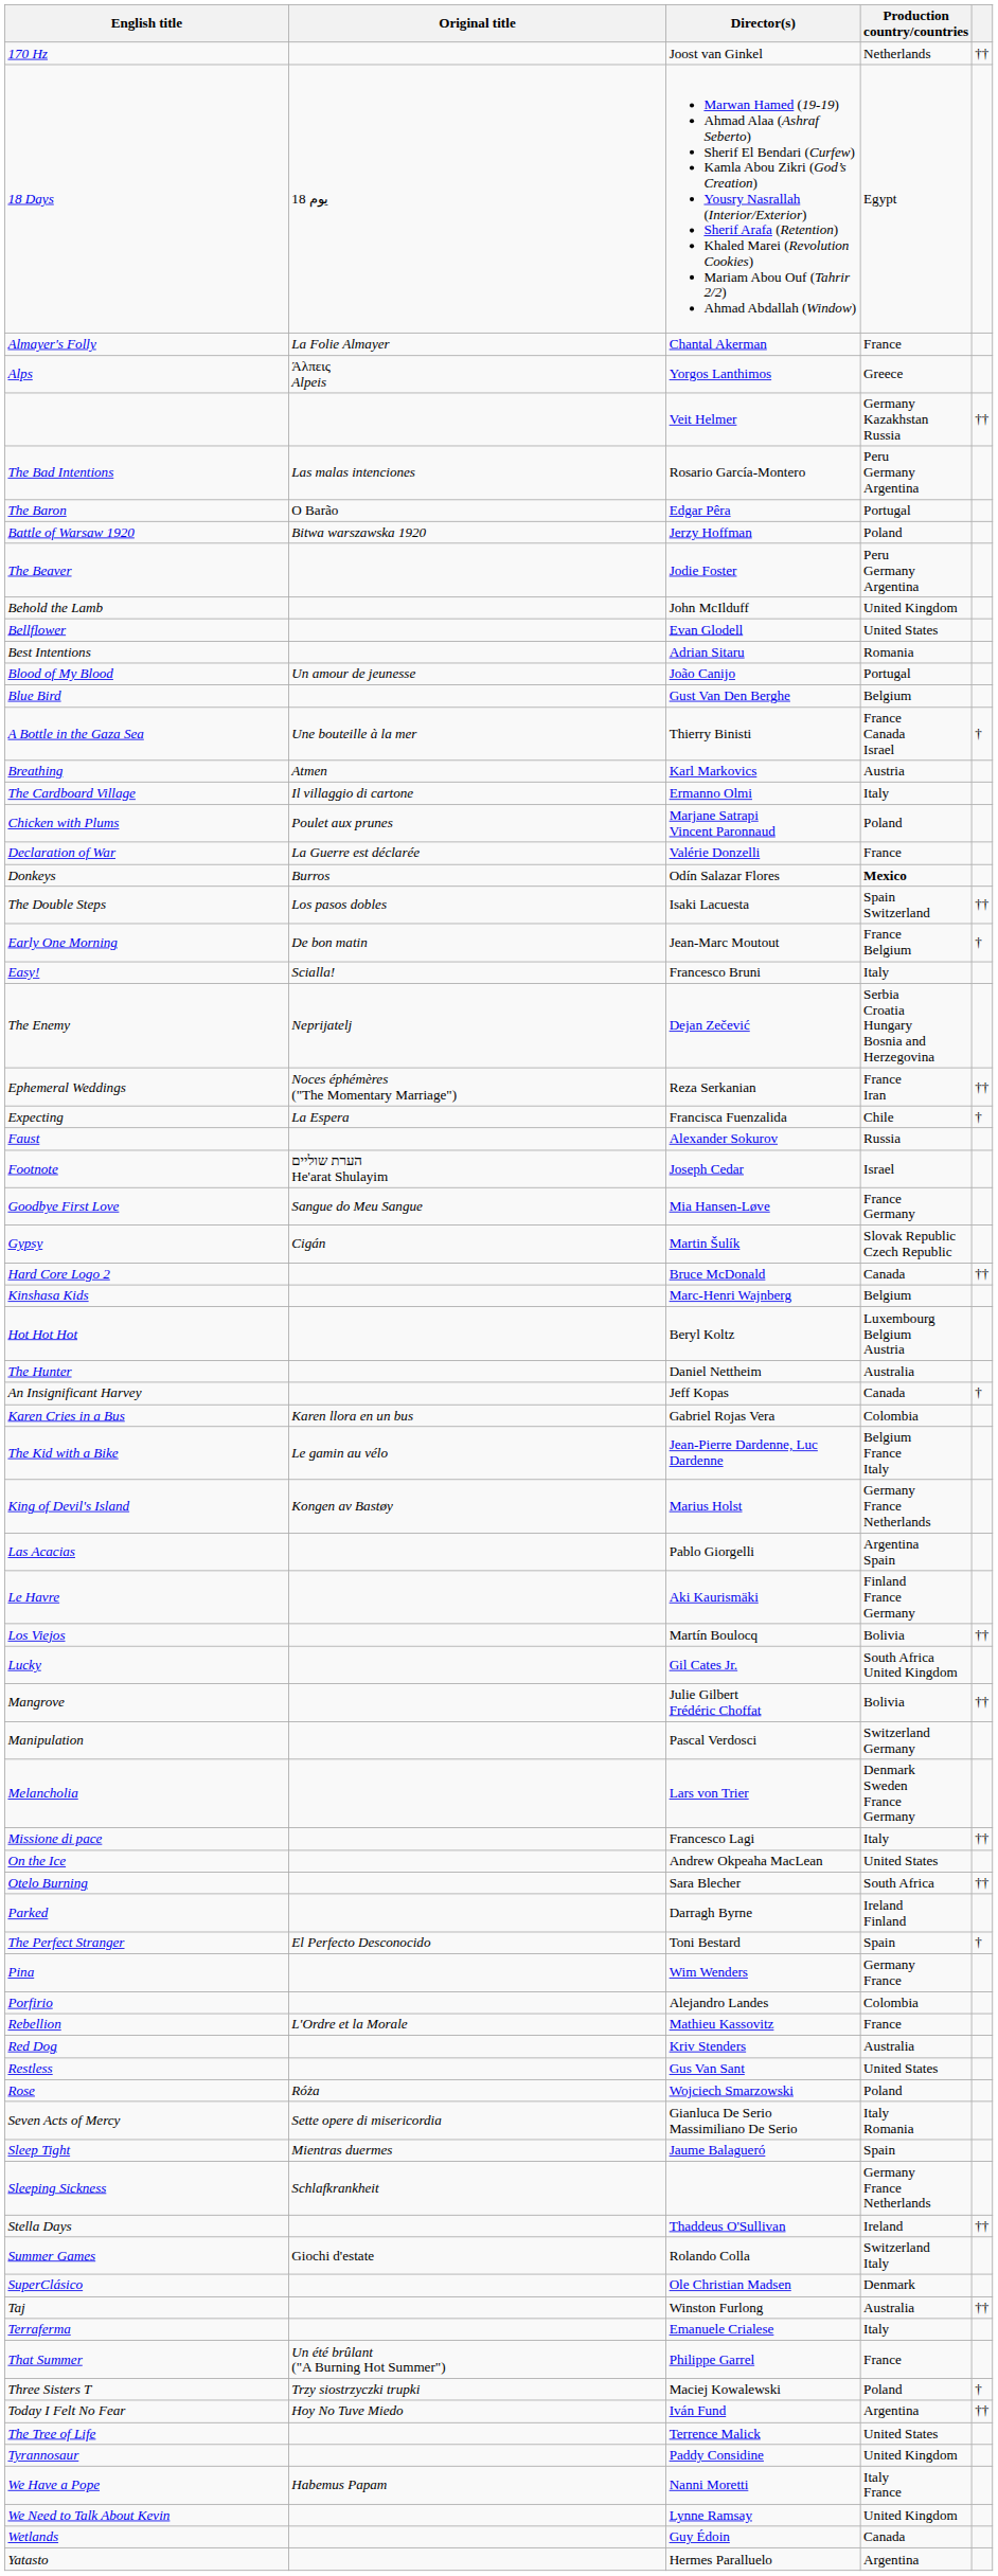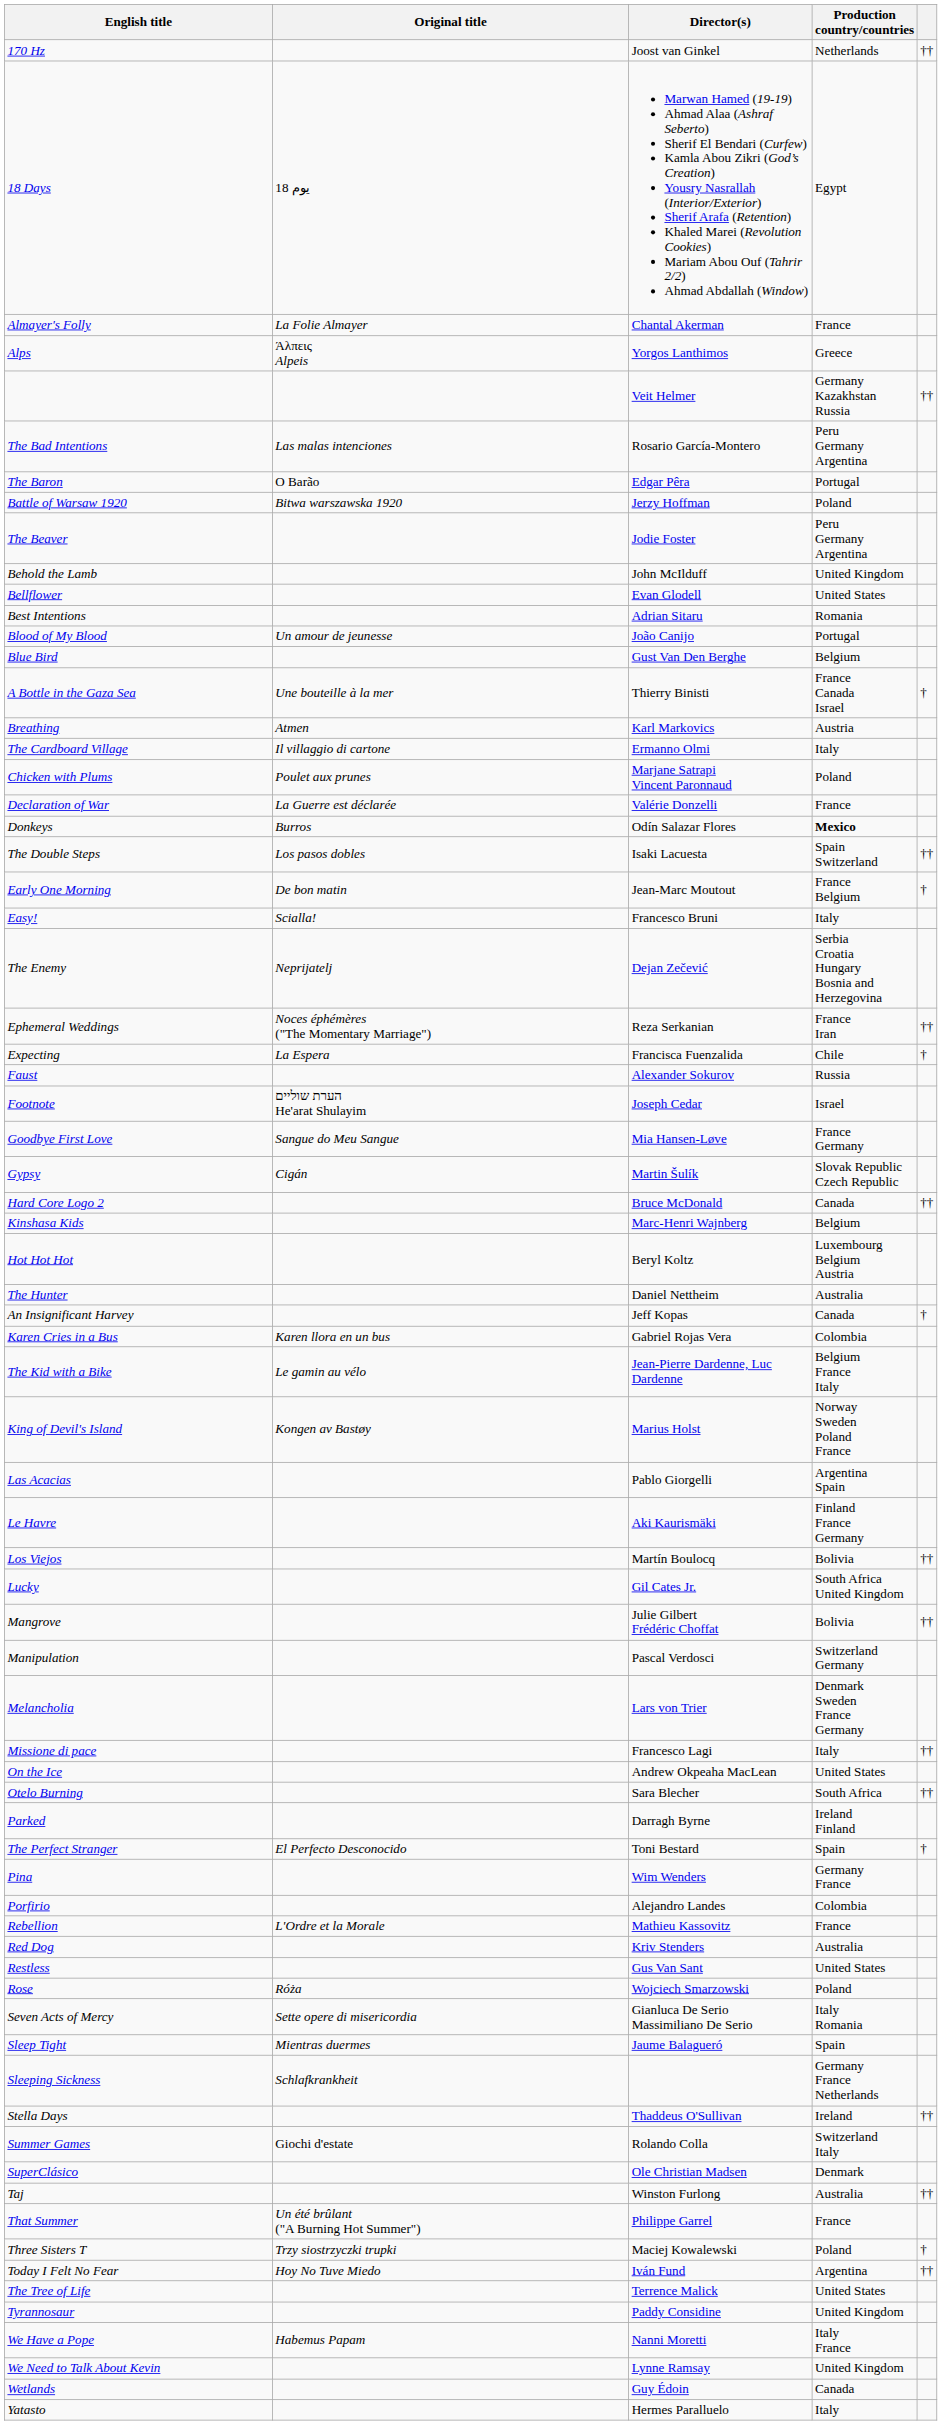 <table class="sortable wikitable" width="90%" cellpadding="5">
 <tr>
 <th width="30%">English title</th>
 <th width="40%">Original title</th>
 <th width="20%">Director(s)</th>
 <th width="10%">Production country/countries</th>
 <th width="3%"></th>
 </tr>
 <tr>
 <td><em><a href='#'>170 Hz</a></em></td>
 <td></td>
 <td>Joost van Ginkel</td>
 <td>Netherlands</td>
 <td>††</td>
 </tr>
 <tr>
 <td><em><a href='#'>18 Days</a></em></td>
 <td>18 يوم</td>
 <td><br><ul><li><a href='#'>Marwan Hamed</a> (<em>19-19</em>)</li><li>Ahmad Alaa (<em>Ashraf Seberto</em>)</li><li>Sherif El Bendari (<em>Curfew</em>)</li><li>Kamla Abou Zikri (<em>God’s Creation</em>)</li><li><a href='#'>Yousry Nasrallah</a> (<em>Interior/Exterior</em>)</li><li><a href='#'>Sherif Arafa</a> (<em>Retention</em>)</li><li>Khaled Marei (<em>Revolution Cookies</em>)</li><li>Mariam Abou Ouf (<em>Tahrir 2/2</em>)</li><li>Ahmad Abdallah (<em>Window</em>)</li></ul></td>
 <td>Egypt</td>
 <td></td>
 </tr>
 <tr>
 <td><em><a href='#'>Almayer's Folly</a></em></td>
 <td><em>La Folie Almayer</em></td>
 <td><a href='#'>Chantal Akerman</a></td>
 <td>France</td>
 <td></td>
 </tr>
 <tr>
 <td><em><a href='#'>Alps</a></em></td>
 <td>Άλπεις<br><em>Alpeis</em></td>
 <td><a href='#'>Yorgos Lanthimos</a></td>
 <td>Greece</td>
 <td></td>
 </tr>
 <tr>
 <td><em></em></td>
 <td></td>
 <td><a href='#'>Veit Helmer</a></td>
 <td>Germany<br>Kazakhstan<br>Russia</td>
 <td>††</td>
 </tr>
 <tr>
 <td><em><a href='#'>The Bad Intentions</a></em></td>
 <td><em>Las malas intenciones</em></td>
 <td>Rosario García-Montero</td>
 <td>Peru<br>Germany<br>Argentina</td>
 <td></td>
 </tr>
 <tr>
 <td><em><a href='#'>The Baron</a></em></td>
 <td>O Barão</td>
 <td><a href='#'>Edgar Pêra</a></td>
 <td>Portugal</td>
 <td></td>
 </tr>
 <tr>
 <td><em><a href='#'>Battle of Warsaw 1920</a></em></td>
 <td><em>Bitwa warszawska 1920</em></td>
 <td><a href='#'>Jerzy Hoffman</a></td>
 <td>Poland</td>
 <td></td>
 </tr>
 <tr>
 <td><em><a href='#'>The Beaver</a></em></td>
 <td></td>
 <td><a href='#'>Jodie Foster</a></td>
 <td>Peru<br>Germany<br>Argentina</td>
 <td></td>
 </tr>
 <tr>
 <td><em>Behold the Lamb</em></td>
 <td></td>
 <td>John McIlduff</td>
 <td>United Kingdom</td>
 <td></td>
 </tr>
 <tr>
 <td><em><a href='#'>Bellflower</a></em></td>
 <td></td>
 <td><a href='#'>Evan Glodell</a></td>
 <td>United States</td>
 <td></td>
 </tr>
 <tr>
 <td><em>Best Intentions</em></td>
 <td></td>
 <td><a href='#'>Adrian Sitaru</a></td>
 <td>Romania</td>
 <td></td>
 </tr>
 <tr>
 <td><em><a href='#'>Blood of My Blood</a></em></td>
 <td><em>Un amour de jeunesse</em></td>
 <td><a href='#'>João Canijo</a></td>
 <td>Portugal</td>
 <td></td>
 </tr>
 <tr>
 <td><em><a href='#'>Blue Bird</a></em></td>
 <td></td>
 <td><a href='#'>Gust Van Den Berghe</a></td>
 <td>Belgium</td>
 <td></td>
 </tr>
 <tr>
 <td><em><a href='#'>A Bottle in the Gaza Sea</a></em></td>
 <td><em>Une bouteille à la mer</em></td>
 <td>Thierry Binisti</td>
 <td>France<br>Canada<br>Israel</td>
 <td>†</td>
 </tr>
 <tr>
 <td><em><a href='#'>Breathing</a></em></td>
 <td><em>Atmen</em></td>
 <td><a href='#'>Karl Markovics</a></td>
 <td>Austria</td>
 <td></td>
 </tr>
 <tr>
 <td><em><a href='#'>The Cardboard Village</a></em></td>
 <td><em>Il villaggio di cartone</em></td>
 <td><a href='#'>Ermanno Olmi</a></td>
 <td>Italy</td>
 <td></td>
 </tr>
 <tr>
 <td><em><a href='#'>Chicken with Plums</a></em></td>
 <td><em>Poulet aux prunes</em></td>
 <td><a href='#'>Marjane Satrapi</a><br><a href='#'>Vincent Paronnaud</a></td>
 <td>Poland</td>
 <td></td>
 </tr>
 <tr>
 <td><em><a href='#'>Declaration of War</a></em></td>
 <td><em>La Guerre est déclarée</em></td>
 <td><a href='#'>Valérie Donzelli</a></td>
 <td>France</td>
 <td></td>
 </tr>
 <tr>
 <td><em>Donkeys</em></td>
 <td><em>Burros</em></td>
 <td>Odín Salazar Flores</td>
 <td><strong>Mexico</strong></td>
 <td></td>
 </tr>
 <tr>
 <td><em>The Double Steps</em></td>
 <td><em>Los pasos dobles</em></td>
 <td>Isaki Lacuesta</td>
 <td>Spain<br>Switzerland</td>
 <td>††</td>
 </tr>
 <tr>
 <td><em><a href='#'>Early One Morning</a></em></td>
 <td><em>De bon matin</em></td>
 <td>Jean-Marc Moutout</td>
 <td>France<br>Belgium</td>
 <td>†</td>
 </tr>
 <tr>
 <td><em><a href='#'>Easy!</a></em></td>
 <td><em>Scialla!</em></td>
 <td>Francesco Bruni</td>
 <td>Italy</td>
 <td></td>
 </tr>
 <tr>
 <td><em>The Enemy</em></td>
 <td><em>Neprijatelj</em></td>
 <td><a href='#'>Dejan Zečević</a></td>
 <td>Serbia<br>Croatia<br>Hungary<br>Bosnia and Herzegovina</td>
 <td></td>
 </tr>
 <tr>
 <td><em>Ephemeral Weddings</em></td>
 <td><em>Noces éphémères</em><br>("The Momentary Marriage")</td>
 <td>Reza Serkanian</td>
 <td>France<br>Iran</td>
 <td>††</td>
 </tr>
 <tr>
 <td><em>Expecting</em></td>
 <td><em>La Espera</em></td>
 <td>Francisca Fuenzalida</td>
 <td>Chile</td>
 <td>†</td>
 </tr>
 <tr>
 <td><em><a href='#'>Faust</a></em></td>
 <td></td>
 <td><a href='#'>Alexander Sokurov</a></td>
 <td>Russia</td>
 <td></td>
 </tr>
 <tr>
 <td><em><a href='#'>Footnote</a></em></td>
 <td>הערת שוליים<br>He'arat Shulayim</td>
 <td><a href='#'>Joseph Cedar</a></td>
 <td>Israel</td>
 <td></td>
 </tr>
 <tr>
 <td><em><a href='#'>Goodbye First Love</a></em></td>
 <td><em>Sangue do Meu Sangue</em></td>
 <td><a href='#'>Mia Hansen-Løve</a></td>
 <td>France<br>Germany</td>
 <td></td>
 </tr>
 <tr>
 <td><em><a href='#'>Gypsy</a></em></td>
 <td><em>Cigán</em></td>
 <td><a href='#'>Martin Šulík</a></td>
 <td>Slovak Republic<br>Czech Republic</td>
 <td></td>
 </tr>
 <tr>
 <td><em><a href='#'>Hard Core Logo 2</a></em></td>
 <td></td>
 <td><a href='#'>Bruce McDonald</a></td>
 <td>Canada</td>
 <td>††</td>
 </tr>
 <tr>
 <td><em><a href='#'>Kinshasa Kids</a></em></td>
 <td></td>
 <td><a href='#'>Marc-Henri Wajnberg</a></td>
 <td>Belgium</td>
 <td></td>
 </tr>
 <tr>
 <td><em><a href='#'>Hot Hot Hot</a></em></td>
 <td></td>
 <td>Beryl Koltz</td>
 <td>Luxembourg<br>Belgium<br>Austria</td>
 <td></td>
 </tr>
 <tr>
 <td><em><a href='#'>The Hunter</a></em></td>
 <td></td>
 <td>Daniel Nettheim</td>
 <td>Australia</td>
 <td></td>
 </tr>
 <tr>
 <td><em>An Insignificant Harvey</em></td>
 <td></td>
 <td>Jeff Kopas</td>
 <td>Canada</td>
 <td>†</td>
 </tr>
 <tr>
 <td><em><a href='#'>Karen Cries in a Bus</a></em></td>
 <td><em>Karen llora en un bus</em></td>
 <td>Gabriel Rojas Vera</td>
 <td>Colombia</td>
 <td></td>
 </tr>
 <tr>
 <td><em><a href='#'>The Kid with a Bike</a></em></td>
 <td><em>Le gamin au vélo</em></td>
 <td><a href='#'>Jean-Pierre Dardenne, Luc Dardenne</a></td>
 <td>Belgium<br>France<br>Italy</td>
 <td></td>
 </tr>
 <tr>
 <td><em><a href='#'>King of Devil's Island</a></em></td>
 <td><em>Kongen av Bastøy</em></td>
 <td><a href='#'>Marius Holst</a></td>
-<td>Germany<br>France<br>Netherlands</td>
+<td>Norway<br>Sweden<br>Poland<br>France</td>
 <td></td>
 </tr>
 <tr>
 <td><em><a href='#'>Las Acacias</a></em></td>
 <td></td>
 <td>Pablo Giorgelli</td>
 <td>Argentina<br>Spain</td>
 <td></td>
 </tr>
 <tr>
 <td><em><a href='#'>Le Havre</a></em></td>
 <td></td>
 <td><a href='#'>Aki Kaurismäki</a></td>
 <td>Finland<br>France<br>Germany</td>
 <td></td>
 </tr>
 <tr>
 <td><em><a href='#'>Los Viejos</a></em></td>
 <td></td>
 <td>Martín Boulocq</td>
 <td>Bolivia</td>
 <td>††</td>
 </tr>
 <tr>
 <td><em><a href='#'>Lucky</a></em></td>
 <td></td>
 <td><a href='#'>Gil Cates Jr.</a></td>
 <td>South Africa<br>United Kingdom</td>
 <td></td>
 </tr>
 <tr>
 <td><em>Mangrove</em></td>
 <td></td>
 <td>Julie Gilbert<br><a href='#'>Frédéric Choffat</a></td>
 <td>Bolivia</td>
 <td>††</td>
 </tr>
 <tr>
 <td><em>Manipulation</em></td>
 <td></td>
 <td>Pascal Verdosci</td>
 <td>Switzerland<br>Germany</td>
 <td></td>
 </tr>
 <tr>
 <td><em><a href='#'>Melancholia</a></em></td>
 <td></td>
 <td><a href='#'>Lars von Trier</a></td>
 <td>Denmark<br>Sweden<br>France<br>Germany</td>
 <td></td>
 </tr>
 <tr>
 <td><em><a href='#'>Missione di pace</a></em></td>
 <td></td>
 <td>Francesco Lagi</td>
 <td>Italy</td>
 <td>††</td>
 </tr>
 <tr>
 <td><em><a href='#'>On the Ice</a></em></td>
 <td></td>
 <td>Andrew Okpeaha MacLean</td>
 <td>United States</td>
 <td></td>
 </tr>
 <tr>
 <td><em><a href='#'>Otelo Burning</a></em></td>
 <td></td>
 <td>Sara Blecher</td>
 <td>South Africa</td>
 <td>††</td>
 </tr>
 <tr>
 <td><em><a href='#'>Parked</a></em></td>
 <td></td>
 <td>Darragh Byrne</td>
 <td>Ireland<br>Finland</td>
 <td></td>
 </tr>
 <tr>
 <td><em><a href='#'>The Perfect Stranger</a></em></td>
 <td><em>El Perfecto Desconocido</em></td>
 <td>Toni Bestard</td>
 <td>Spain</td>
 <td>†</td>
 </tr>
 <tr>
 <td><em><a href='#'>Pina</a></em></td>
 <td></td>
 <td><a href='#'>Wim Wenders</a></td>
 <td>Germany<br>France</td>
 <td></td>
 </tr>
 <tr>
 <td><em><a href='#'>Porfirio</a></em></td>
 <td></td>
 <td>Alejandro Landes</td>
 <td>Colombia</td>
 <td></td>
 </tr>
 <tr>
 <td><em><a href='#'>Rebellion</a></em></td>
 <td><em>L'Ordre et la Morale</em></td>
 <td><a href='#'>Mathieu Kassovitz</a></td>
 <td>France</td>
 <td></td>
 </tr>
 <tr>
 <td><em><a href='#'>Red Dog</a></em></td>
 <td></td>
 <td><a href='#'>Kriv Stenders</a></td>
 <td>Australia</td>
 <td></td>
 </tr>
 <tr>
 <td><em><a href='#'>Restless</a></em></td>
 <td></td>
 <td><a href='#'>Gus Van Sant</a></td>
 <td>United States</td>
 <td></td>
 </tr>
 <tr>
 <td><em><a href='#'>Rose</a></em></td>
 <td><em>Róża</em></td>
 <td><a href='#'>Wojciech Smarzowski</a></td>
 <td>Poland</td>
 <td></td>
 </tr>
 <tr>
 <td><em>Seven Acts of Mercy</em></td>
 <td><em>Sette opere di misericordia</em></td>
 <td>Gianluca De Serio<br>Massimiliano De Serio</td>
 <td>Italy<br>Romania</td>
 <td></td>
 </tr>
 <tr>
 <td><em><a href='#'>Sleep Tight</a></em></td>
 <td><em>Mientras duermes</em></td>
 <td><a href='#'>Jaume Balagueró</a></td>
 <td>Spain</td>
 <td></td>
 </tr>
 <tr>
 <td><em><a href='#'>Sleeping Sickness</a></em></td>
 <td><em>Schlafkrankheit</em></td>
 <td></td>
 <td>Germany<br>France<br>Netherlands</td>
 <td></td>
 </tr>
 <tr>
 <td><em>Stella Days</em></td>
 <td></td>
 <td><a href='#'>Thaddeus O'Sullivan</a></td>
 <td>Ireland</td>
 <td>††</td>
 </tr>
 <tr>
 <td><em><a href='#'>Summer Games</a></em></td>
 <td>Giochi d'estate</td>
 <td>Rolando Colla</td>
 <td>Switzerland<br>Italy</td>
 <td></td>
 </tr>
 <tr>
 <td><em><a href='#'>SuperClásico</a></em></td>
 <td></td>
 <td><a href='#'>Ole Christian Madsen</a></td>
 <td>Denmark</td>
 <td></td>
 </tr>
 <tr>
 <td><em>Taj</em></td>
 <td></td>
 <td>Winston Furlong</td>
 <td>Australia</td>
 <td>††</td>
 </tr>
 <tr>
-<td><em><a href='#'>Terraferma</a></em></td>
-<td></td>
-<td><a href='#'>Emanuele Crialese</a></td>
-<td>Italy</td>
-<td></td>
-</tr>
-<tr>
 <td><em><a href='#'>That Summer</a></em></td>
 <td><em>Un été brûlant</em><br>("A Burning Hot Summer")</td>
 <td><a href='#'>Philippe Garrel</a></td>
 <td>France</td>
 <td></td>
 </tr>
 <tr>
 <td><em>Three Sisters T</em></td>
 <td><em>Trzy siostrzyczki trupki</em></td>
 <td>Maciej Kowalewski</td>
 <td>Poland</td>
 <td>†</td>
 </tr>
 <tr>
 <td><em>Today I Felt No Fear</em></td>
 <td><em>Hoy No Tuve Miedo</em></td>
 <td><a href='#'>Iván Fund</a></td>
 <td>Argentina</td>
 <td>††</td>
 </tr>
 <tr>
 <td><em><a href='#'>The Tree of Life</a></em></td>
 <td></td>
 <td><a href='#'>Terrence Malick</a></td>
 <td>United States</td>
 <td></td>
 </tr>
 <tr>
 <td><em><a href='#'>Tyrannosaur</a></em></td>
 <td></td>
 <td><a href='#'>Paddy Considine</a></td>
 <td>United Kingdom</td>
 <td></td>
 </tr>
 <tr>
 <td><em><a href='#'>We Have a Pope</a></em></td>
 <td><em>Habemus Papam</em></td>
 <td><a href='#'>Nanni Moretti</a></td>
 <td>Italy<br>France</td>
 <td></td>
 </tr>
 <tr>
 <td><em><a href='#'>We Need to Talk About Kevin</a></em></td>
 <td></td>
 <td><a href='#'>Lynne Ramsay</a></td>
 <td>United Kingdom</td>
 <td></td>
 </tr>
 <tr>
 <td><em><a href='#'>Wetlands</a></em></td>
 <td></td>
 <td><a href='#'>Guy Édoin</a></td>
 <td>Canada</td>
 <td></td>
 </tr>
 <tr>
 <td><em>Yatasto</em></td>
 <td></td>
 <td>Hermes Paralluelo</td>
-<td>Argentina</td>
+<td>Italy</td>
 <td></td>
 </tr>
 </table>
